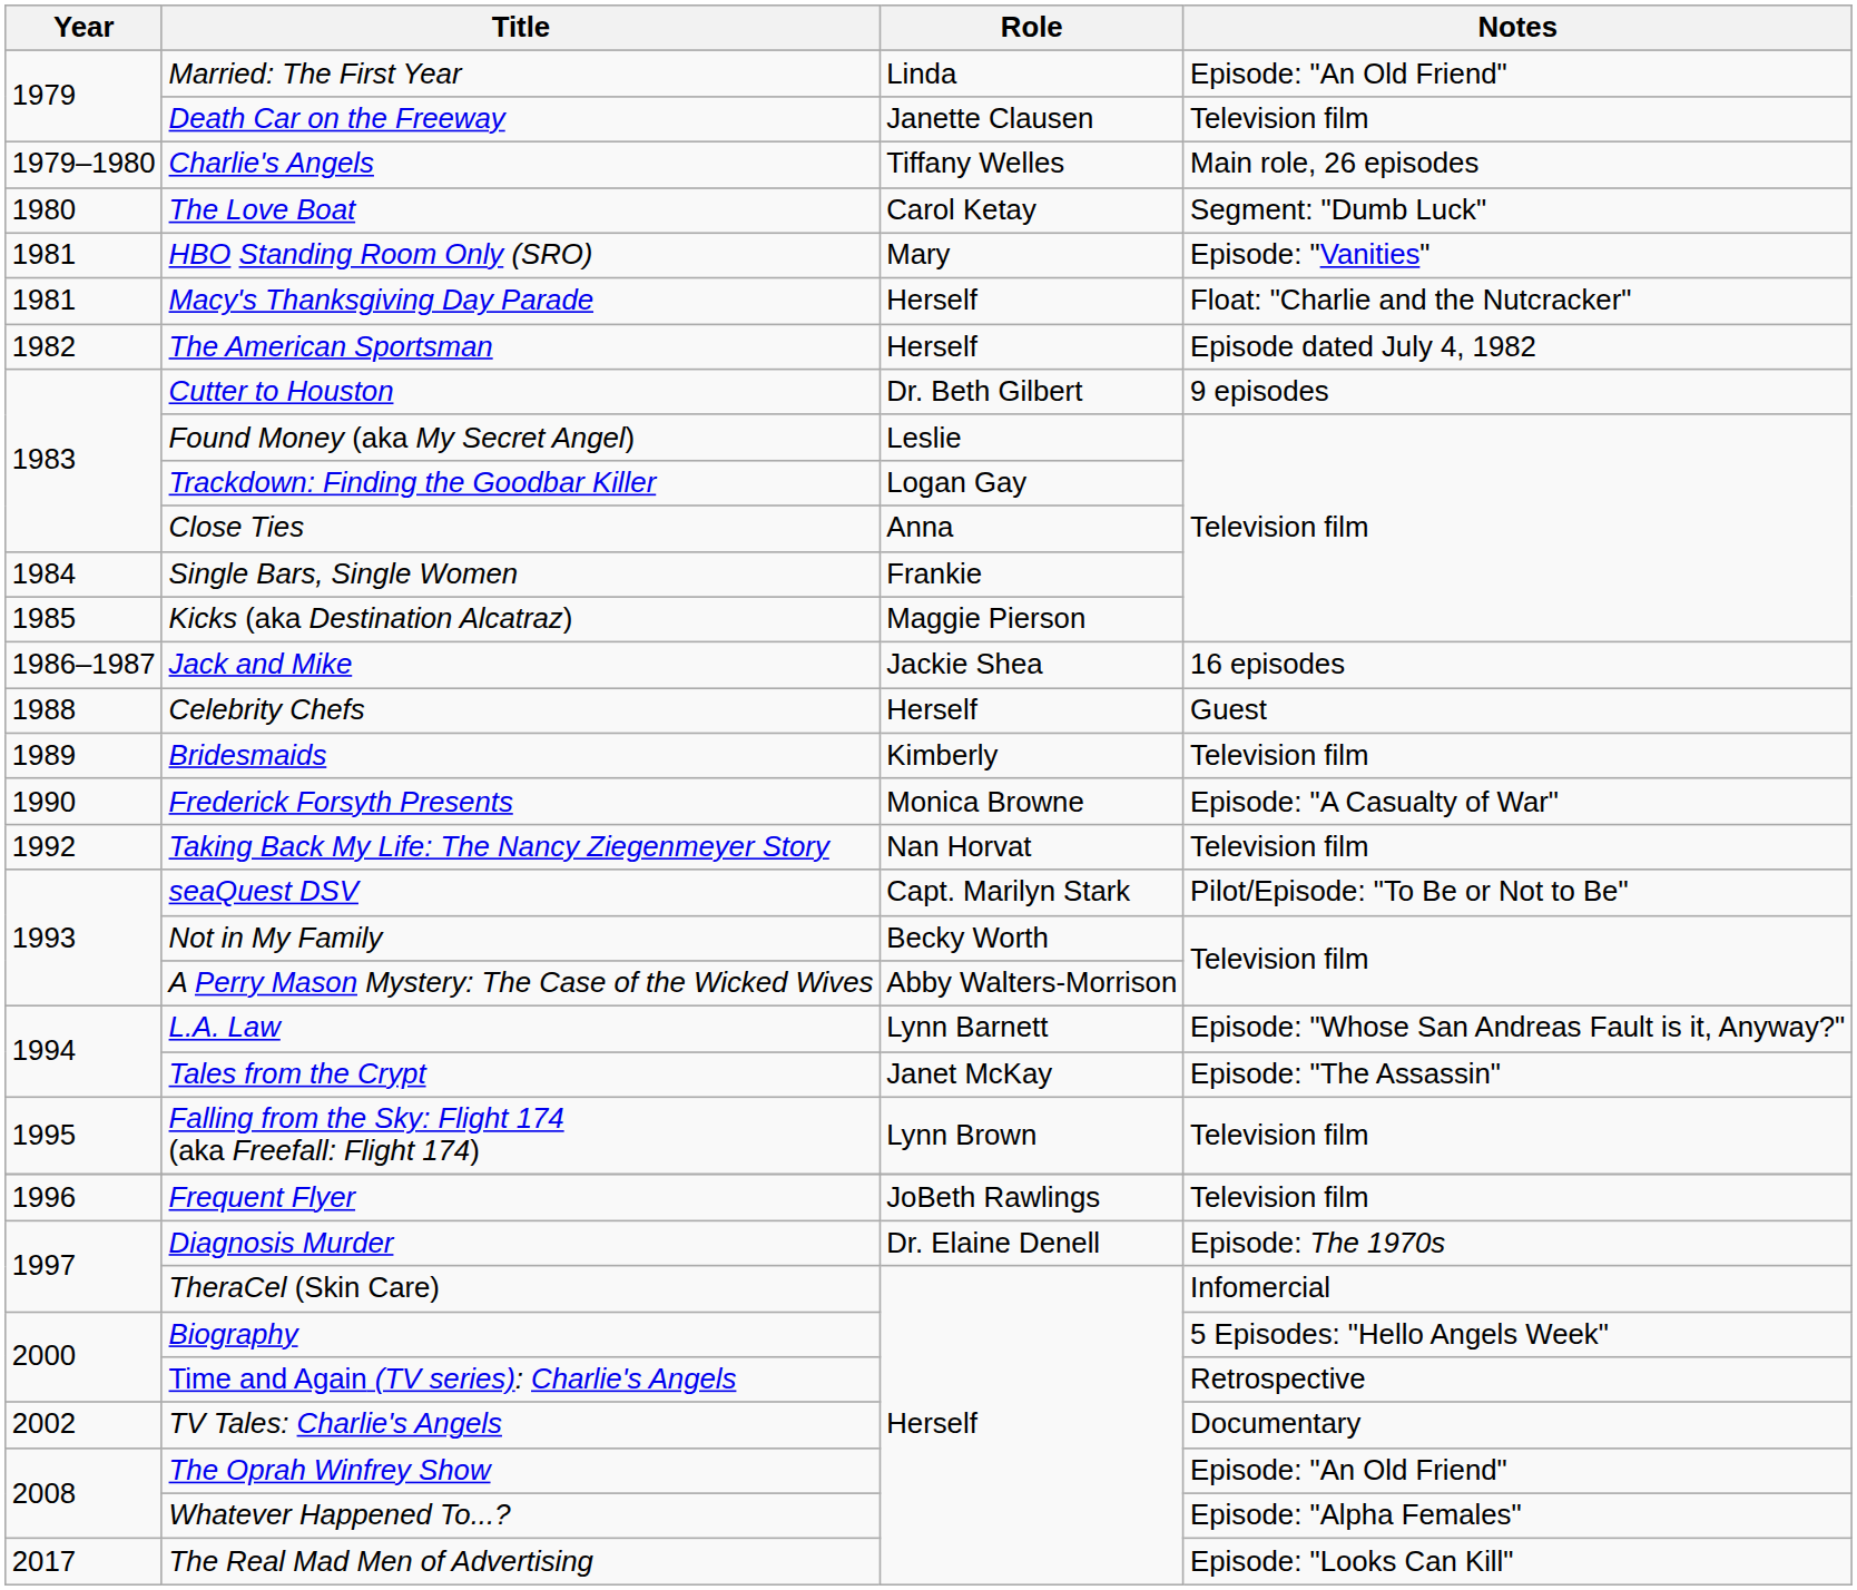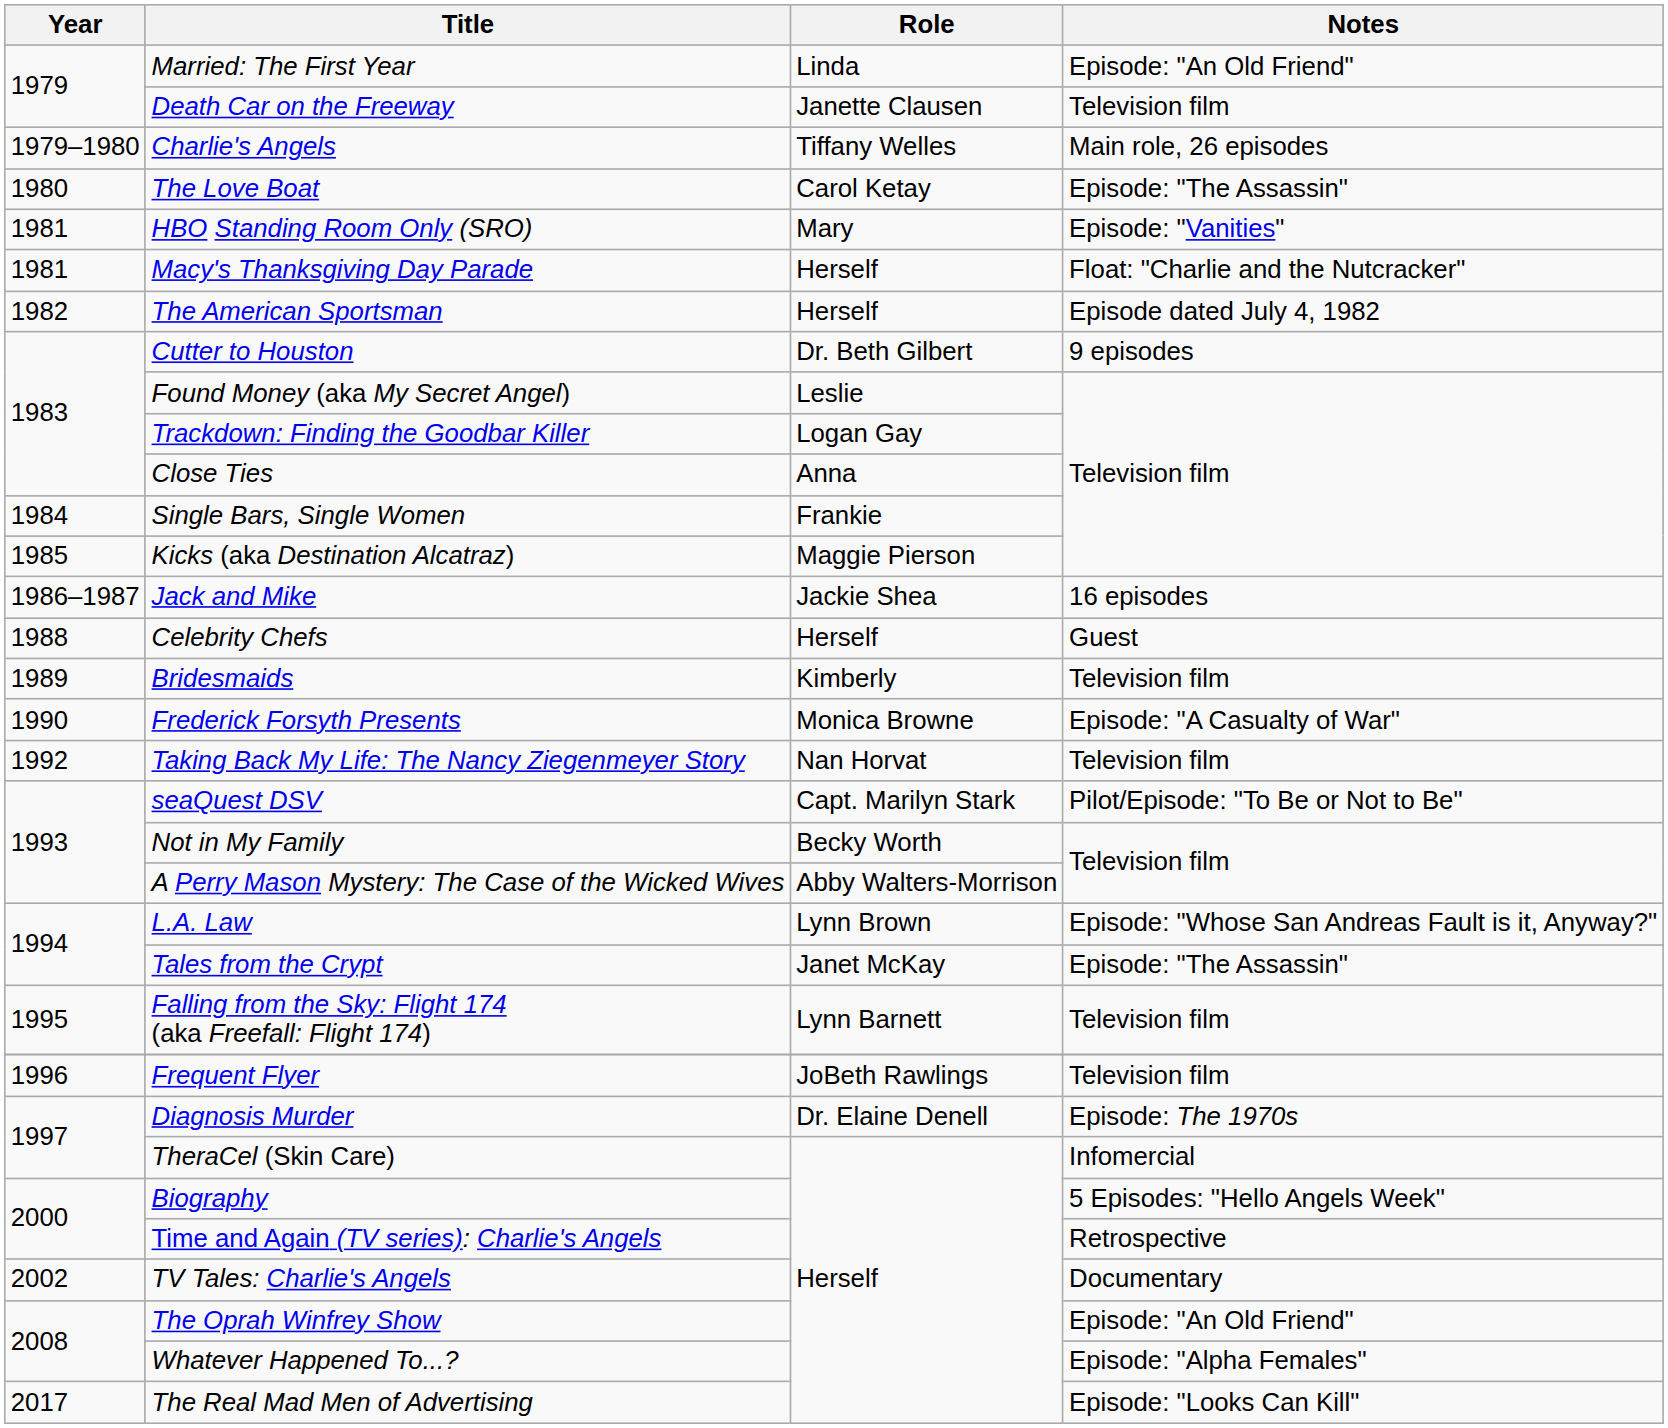 <table class="wikitable sortable">
 <tr>
 <th>Year</th>
 <th>Title</th>
 <th>Role</th>
 <th class="unsortable">Notes</th>
 </tr>
 <tr>
 <td rowspan=2>1979</td>
 <td><em>Married: The First Year</em></td>
 <td>Linda</td>
 <td>Episode: "An Old Friend"</td>
 </tr>
 <tr>
 <td><em><a href='#'>Death Car on the Freeway</a></em></td>
 <td>Janette Clausen</td>
 <td>Television film</td>
 </tr>
 <tr>
 <td>1979–1980</td>
 <td><em><a href='#'>Charlie's Angels</a></em></td>
 <td>Tiffany Welles</td>
 <td>Main role, 26 episodes</td>
 </tr>
 <tr>
 <td>1980</td>
 <td><em><a href='#'>The Love Boat</a></em></td>
 <td>Carol Ketay</td>
-<td>Segment: "Dumb Luck"</td>
+<td>Episode: "The Assassin"</td>
 </tr>
 <tr>
 <td>1981</td>
 <td><em><a href='#'>HBO</a> <a href='#'>Standing Room Only</a> (SRO)</em></td>
 <td>Mary</td>
 <td>Episode: "<a href='#'>Vanities</a>"</td>
 </tr>
 <tr>
 <td>1981</td>
 <td><em><a href='#'>Macy's Thanksgiving Day Parade</a></em></td>
 <td>Herself</td>
 <td>Float: "Charlie and the Nutcracker"</td>
 </tr>
 <tr>
 <td>1982</td>
 <td><em><a href='#'>The American Sportsman</a></em></td>
 <td>Herself</td>
 <td>Episode dated July 4, 1982</td>
 </tr>
 <tr>
 <td rowspan=4>1983</td>
 <td><em><a href='#'>Cutter to Houston</a></em></td>
 <td>Dr. Beth Gilbert</td>
 <td>9 episodes</td>
 </tr>
 <tr>
 <td><em>Found Money</em> (aka <em>My Secret Angel</em>)</td>
 <td>Leslie</td>
 <td rowspan=5>Television film</td>
 </tr>
 <tr>
 <td><em><a href='#'>Trackdown: Finding the Goodbar Killer</a></em></td>
 <td>Logan Gay</td>
 </tr>
 <tr>
 <td><em>Close Ties</em></td>
 <td>Anna</td>
 </tr>
 <tr>
 <td>1984</td>
 <td><em>Single Bars, Single Women</em></td>
 <td>Frankie</td>
 </tr>
 <tr>
 <td>1985</td>
 <td><em>Kicks</em> (aka <em>Destination Alcatraz</em>)</td>
 <td>Maggie Pierson</td>
 </tr>
 <tr>
 <td>1986–1987</td>
 <td><em><a href='#'>Jack and Mike</a></em></td>
 <td>Jackie Shea</td>
 <td>16 episodes</td>
 </tr>
 <tr>
 <td>1988</td>
 <td><em>Celebrity Chefs</em></td>
 <td>Herself</td>
 <td>Guest</td>
 </tr>
 <tr>
 <td>1989</td>
 <td><em><a href='#'>Bridesmaids</a></em></td>
 <td>Kimberly</td>
 <td>Television film</td>
 </tr>
 <tr>
 <td>1990</td>
 <td><em><a href='#'>Frederick Forsyth Presents</a></em></td>
 <td>Monica Browne</td>
 <td>Episode: "A Casualty of War"</td>
 </tr>
 <tr>
 <td>1992</td>
 <td><em><a href='#'>Taking Back My Life: The Nancy Ziegenmeyer Story</a></em></td>
 <td>Nan Horvat</td>
 <td>Television film</td>
 </tr>
 <tr>
 <td rowspan=3>1993</td>
 <td><em><a href='#'>seaQuest DSV</a></em></td>
 <td>Capt. Marilyn Stark</td>
 <td>Pilot/Episode: "To Be or Not to Be"</td>
 </tr>
 <tr>
 <td><em>Not in My Family</em></td>
 <td>Becky Worth</td>
 <td rowspan=2>Television film</td>
 </tr>
 <tr>
 <td><em>A <a href='#'>Perry Mason</a> Mystery: The Case of the Wicked Wives</em></td>
 <td>Abby Walters-Morrison</td>
 </tr>
 <tr>
 <td rowspan=2>1994</td>
 <td><em><a href='#'>L.A. Law</a></em></td>
-<td>Lynn Barnett</td>
+<td>Lynn Brown</td>
 <td>Episode: "Whose San Andreas Fault is it, Anyway?"</td>
 </tr>
 <tr>
 <td><em><a href='#'>Tales from the Crypt</a></em></td>
 <td>Janet McKay</td>
 <td>Episode: "The Assassin"</td>
 </tr>
 <tr>
 <td>1995</td>
 <td><em><a href='#'>Falling from the Sky: Flight 174</a></em><br>(aka <em>Freefall: Flight 174</em>)</td>
-<td>Lynn Brown</td>
+<td>Lynn Barnett</td>
 <td>Television film</td>
 </tr>
 <tr>
 </tr>
 <tr>
 <td>1996</td>
 <td><em><a href='#'>Frequent Flyer</a></em></td>
 <td>JoBeth Rawlings</td>
 <td>Television film</td>
 </tr>
 <tr>
 <td rowspan=2>1997</td>
 <td><em><a href='#'>Diagnosis Murder</a></em></td>
 <td>Dr. Elaine Denell</td>
 <td>Episode: <em>The 1970s</em></td>
 </tr>
 <tr>
 <td><em>TheraCel</em> (Skin Care)</td>
 <td rowspan=7>Herself</td>
 <td>Infomercial</td>
 </tr>
 <tr>
 <td rowspan=2>2000</td>
 <td><em><a href='#'>Biography</a></em></td>
 <td>5 Episodes: "Hello Angels Week"</td>
 </tr>
 <tr>
 <td><em><a href='#'></em>Time and Again<em> (TV series)</a>: <a href='#'>Charlie's Angels</a></em></td>
 <td>Retrospective</td>
 </tr>
 <tr>
 <td>2002</td>
 <td><em>TV Tales: <a href='#'>Charlie's Angels</a></em></td>
 <td>Documentary</td>
 </tr>
 <tr>
 <td rowspan=2>2008</td>
 <td><em><a href='#'>The Oprah Winfrey Show</a></em></td>
 <td>Episode: "An Old Friend"</td>
 </tr>
 <tr>
 <td><em>Whatever Happened To...?</em></td>
 <td>Episode: "Alpha Females"</td>
 </tr>
 <tr>
 <td>2017</td>
 <td><em>The Real Mad Men of Advertising</em></td>
 <td>Episode: "Looks Can Kill"</td>
 </tr>
 </table>
